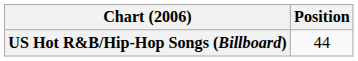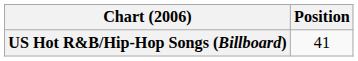 <table class="wikitable plainrowheaders" style="text-align:center">
 <tr>
 <th scope="col">Chart (2006)</th>
 <th scope="col">Position</th>
 </tr>
 <tr>
 <th scope="row">US Hot R&B/Hip-Hop Songs (<em>Billboard</em>)</th>
-<td>44</td>
+<td>41</td>
 </tr>
 </table>
